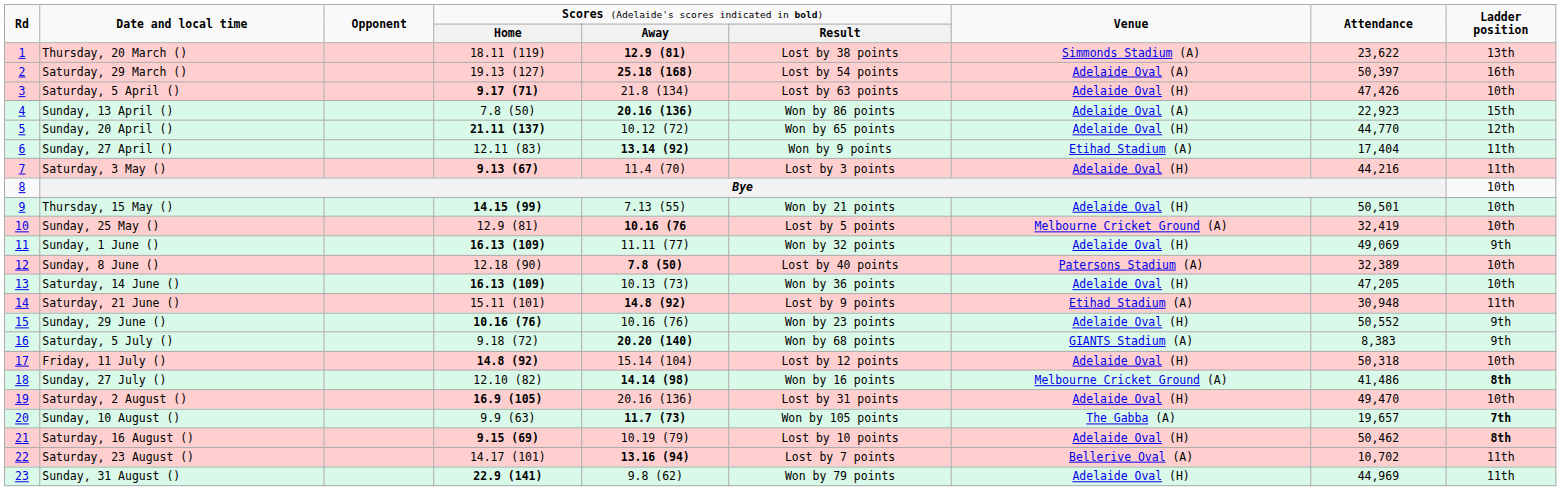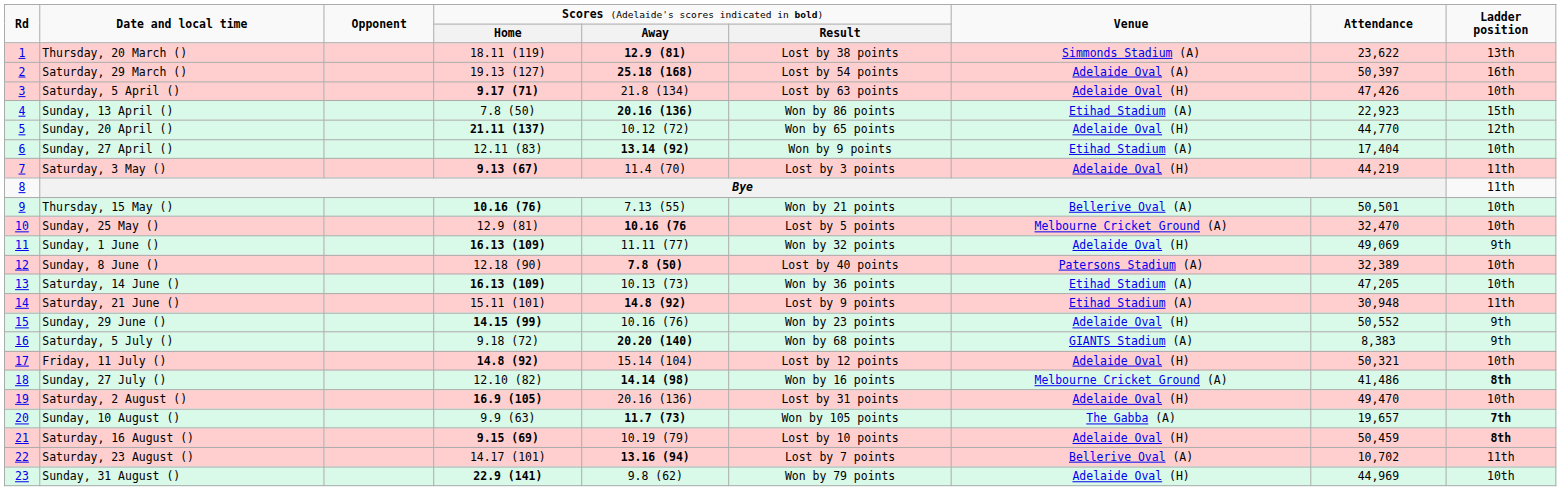 <table class="wikitable" style="font-size:90%; text-align:center; width: 100%; margin-left: auto; margin-right: auto;">
 <tr>
 <td rowspan=2><strong>Rd</strong></td>
 <td rowspan=2><strong>Date and local time</strong></td>
 <td rowspan=2><strong>Opponent</strong></td>
 <td colspan=3><strong>Scores</strong> <small>(Adelaide's scores indicated in <strong>bold</strong>)</small></td>
 <td rowspan=2><strong>Venue</strong></td>
 <td rowspan=2><strong>Attendance</strong></td>
 <td rowspan=2><strong>Ladder<br>position</strong></td>
 </tr>
 <tr>
 <th>Home</th>
 <th>Away</th>
 <th>Result</th>
 </tr>
 <tr style="background:#FFCFCF;">
 <td><a href='#'>1</a></td>
 <td align=left>Thursday, 20 March ()</td>
 <td align=left></td>
 <td>18.11 (119)</td>
 <td><strong>12.9 (81)</strong></td>
 <td>Lost by 38 points</td>
 <td><a href='#'>Simmonds Stadium</a> (A)</td>
 <td>23,622</td>
 <td>13th</td>
 </tr>
 <tr style="background:#FFCFCF;">
 <td><a href='#'>2</a></td>
 <td align=left>Saturday, 29 March ()</td>
 <td align=left></td>
 <td>19.13 (127)</td>
 <td><strong>25.18 (168)</strong></td>
 <td>Lost by 54 points</td>
 <td><a href='#'>Adelaide Oval</a> (A)</td>
 <td>50,397</td>
 <td>16th </td>
 </tr>
 <tr style="background:#FFCFCF;">
 <td><a href='#'>3</a></td>
 <td align=left>Saturday, 5 April ()</td>
 <td align=left></td>
 <td><strong>9.17 (71)</strong></td>
 <td>21.8 (134)</td>
 <td>Lost by 63 points</td>
 <td><a href='#'>Adelaide Oval</a> (H)</td>
 <td>47,426</td>
 <td>10th </td>
 </tr>
 <tr style="background:#d9f9e9;">
 <td><a href='#'>4</a></td>
 <td align=left>Sunday, 13 April ()</td>
 <td align=left></td>
 <td>7.8 (50)</td>
 <td><strong>20.16 (136)</strong></td>
 <td>Won by 86 points</td>
-<td><a href='#'>Adelaide Oval</a> (A)</td>
+<td><a href='#'>Etihad Stadium</a> (A)</td>
 <td>22,923</td>
 <td>15th </td>
 </tr>
 <tr style="background:#d9f9e9;">
 <td><a href='#'>5</a></td>
 <td align=left>Sunday, 20 April ()</td>
 <td align=left></td>
 <td><strong>21.11 (137)</strong></td>
 <td>10.12 (72)</td>
 <td>Won by 65 points</td>
 <td><a href='#'>Adelaide Oval</a> (H)</td>
 <td>44,770</td>
 <td>12th </td>
 </tr>
 <tr style="background:#d9f9e9;">
 <td><a href='#'>6</a></td>
 <td align=left>Sunday, 27 April ()</td>
 <td align=left></td>
 <td>12.11 (83)</td>
 <td><strong>13.14 (92)</strong></td>
 <td>Won by 9 points</td>
 <td><a href='#'>Etihad Stadium</a> (A)</td>
 <td>17,404</td>
-<td>11th </td>
+<td>10th </td>
 </tr>
 <tr style="background:#FFCFCF;">
 <td><a href='#'>7</a></td>
 <td align=left>Saturday, 3 May ()</td>
 <td align=left></td>
 <td><strong>9.13 (67)</strong></td>
 <td>11.4 (70)</td>
 <td>Lost by 3 points</td>
 <td><a href='#'>Adelaide Oval</a> (H)</td>
-<td>44,216</td>
+<td>44,219</td>
 <td>11th </td>
 </tr>
 <tr>
 <td><a href='#'>8</a></td>
 <th colspan=7><span><em>Bye</em></span></th>
-<td>10th </td>
+<td>11th </td>
 </tr>
 <tr style="background:#d9f9e9;">
 <td><a href='#'>9</a></td>
 <td align=left>Thursday, 15 May ()</td>
 <td align=left></td>
-<td><strong>14.15 (99)</strong></td>
+<td><strong>10.16 (76)</strong></td>
 <td>7.13 (55)</td>
 <td>Won by 21 points</td>
-<td><a href='#'>Adelaide Oval</a> (H)</td>
+<td><a href='#'>Bellerive Oval</a> (A)</td>
 <td>50,501</td>
 <td>10th </td>
 </tr>
 <tr style="background:#FFCFCF;">
 <td><a href='#'>10</a></td>
 <td align=left>Sunday, 25 May ()</td>
 <td align=left></td>
 <td>12.9 (81)</td>
 <td><strong>10.16 (76</strong></td>
 <td>Lost by 5 points</td>
 <td><a href='#'>Melbourne Cricket Ground</a> (A)</td>
-<td>32,419</td>
+<td>32,470</td>
 <td>10th </td>
 </tr>
 <tr style="background:#d9f9e9;">
 <td><a href='#'>11</a></td>
 <td align=left>Sunday, 1 June ()</td>
 <td align=left></td>
 <td><strong>16.13 (109)</strong></td>
 <td>11.11 (77)</td>
 <td>Won by 32 points</td>
 <td><a href='#'>Adelaide Oval</a> (H)</td>
 <td>49,069</td>
 <td>9th </td>
 </tr>
 <tr style="background:#FFCFCF;">
 <td><a href='#'>12</a></td>
 <td align=left>Sunday, 8 June ()</td>
 <td align=left></td>
 <td>12.18 (90)</td>
 <td><strong>7.8 (50)</strong></td>
 <td>Lost by 40 points</td>
 <td><a href='#'>Patersons Stadium</a> (A)</td>
 <td>32,389</td>
 <td>10th </td>
 </tr>
 <tr style="background:#d9f9e9;">
 <td><a href='#'>13</a></td>
 <td align=left>Saturday, 14 June ()</td>
 <td align=left></td>
 <td><strong>16.13 (109)</strong></td>
 <td>10.13 (73)</td>
 <td>Won by 36 points</td>
-<td><a href='#'>Adelaide Oval</a> (H)</td>
+<td><a href='#'>Etihad Stadium</a> (A)</td>
 <td>47,205</td>
 <td>10th </td>
 </tr>
 <tr style="background:#FFCFCF;">
 <td><a href='#'>14</a></td>
 <td align=left>Saturday, 21 June ()</td>
 <td align=left></td>
 <td>15.11 (101)</td>
 <td><strong>14.8 (92)</strong></td>
 <td>Lost by 9 points</td>
 <td><a href='#'>Etihad Stadium</a> (A)</td>
 <td>30,948</td>
 <td>11th </td>
 </tr>
 <tr style="background:#d9f9e9;">
 <td><a href='#'>15</a></td>
 <td align=left>Sunday, 29 June ()</td>
 <td align=left></td>
-<td><strong>10.16 (76)</strong></td>
+<td><strong>14.15 (99)</strong></td>
 <td>10.16 (76)</td>
 <td>Won by 23 points</td>
 <td><a href='#'>Adelaide Oval</a> (H)</td>
 <td>50,552</td>
 <td>9th </td>
 </tr>
 <tr style="background:#d9f9e9;">
 <td><a href='#'>16</a></td>
 <td align=left>Saturday, 5 July ()</td>
 <td align=left></td>
 <td>9.18 (72)</td>
 <td><strong>20.20 (140)</strong></td>
 <td>Won by 68 points</td>
 <td><a href='#'>GIANTS Stadium</a> (A)</td>
 <td>8,383</td>
 <td>9th </td>
 </tr>
 <tr style="background:#FFCFCF;">
 <td><a href='#'>17</a></td>
 <td align=left>Friday, 11 July ()</td>
 <td align=left></td>
 <td><strong>14.8 (92)</strong></td>
 <td>15.14 (104)</td>
 <td>Lost by 12 points</td>
 <td><a href='#'>Adelaide Oval</a> (H)</td>
-<td>50,318</td>
+<td>50,321</td>
 <td>10th </td>
 </tr>
 <tr style="background:#d9f9e9;">
 <td><a href='#'>18</a></td>
 <td align=left>Sunday, 27 July ()</td>
 <td align=left></td>
 <td>12.10 (82)</td>
 <td><strong>14.14 (98)</strong></td>
 <td>Won by 16 points</td>
 <td><a href='#'>Melbourne Cricket Ground</a> (A)</td>
 <td>41,486</td>
 <td><strong>8th</strong> </td>
 </tr>
 <tr style="background:#FFCFCF;">
 <td><a href='#'>19</a></td>
 <td align=left>Saturday, 2 August ()</td>
 <td align=left></td>
 <td><strong>16.9 (105)</strong></td>
 <td>20.16 (136)</td>
 <td>Lost by 31 points</td>
 <td><a href='#'>Adelaide Oval</a> (H)</td>
 <td>49,470</td>
 <td>10th </td>
 </tr>
 <tr style="background:#d9f9e9;">
 <td><a href='#'>20</a></td>
 <td align=left>Sunday, 10 August ()</td>
 <td align=left></td>
 <td>9.9 (63)</td>
 <td><strong>11.7 (73)</strong></td>
 <td>Won by 105 points</td>
 <td><a href='#'>The Gabba</a> (A)</td>
 <td>19,657</td>
 <td><strong>7th</strong> </td>
 </tr>
 <tr style="background:#FFCFCF;">
 <td><a href='#'>21</a></td>
 <td align=left>Saturday, 16 August ()</td>
 <td align=left></td>
 <td><strong>9.15 (69)</strong></td>
 <td>10.19 (79)</td>
 <td>Lost by 10 points</td>
 <td><a href='#'>Adelaide Oval</a> (H)</td>
-<td>50,462</td>
+<td>50,459</td>
 <td><strong>8th</strong> </td>
 </tr>
 <tr style="background:#FFCFCF;">
 <td><a href='#'>22</a></td>
 <td align=left>Saturday, 23 August ()</td>
 <td align=left></td>
 <td>14.17 (101)</td>
 <td><strong>13.16 (94)</strong></td>
 <td>Lost by 7 points</td>
 <td><a href='#'>Bellerive Oval</a> (A)</td>
 <td>10,702</td>
 <td>11th </td>
 </tr>
 <tr style="background:#d9f9e9;">
 <td><a href='#'>23</a></td>
 <td align=left>Sunday, 31 August ()</td>
 <td align=left></td>
 <td><strong>22.9 (141)</strong></td>
 <td>9.8 (62)</td>
 <td>Won by 79 points</td>
 <td><a href='#'>Adelaide Oval</a> (H)</td>
 <td>44,969</td>
-<td>11th </td>
+<td>10th </td>
 </tr>
 </table>
